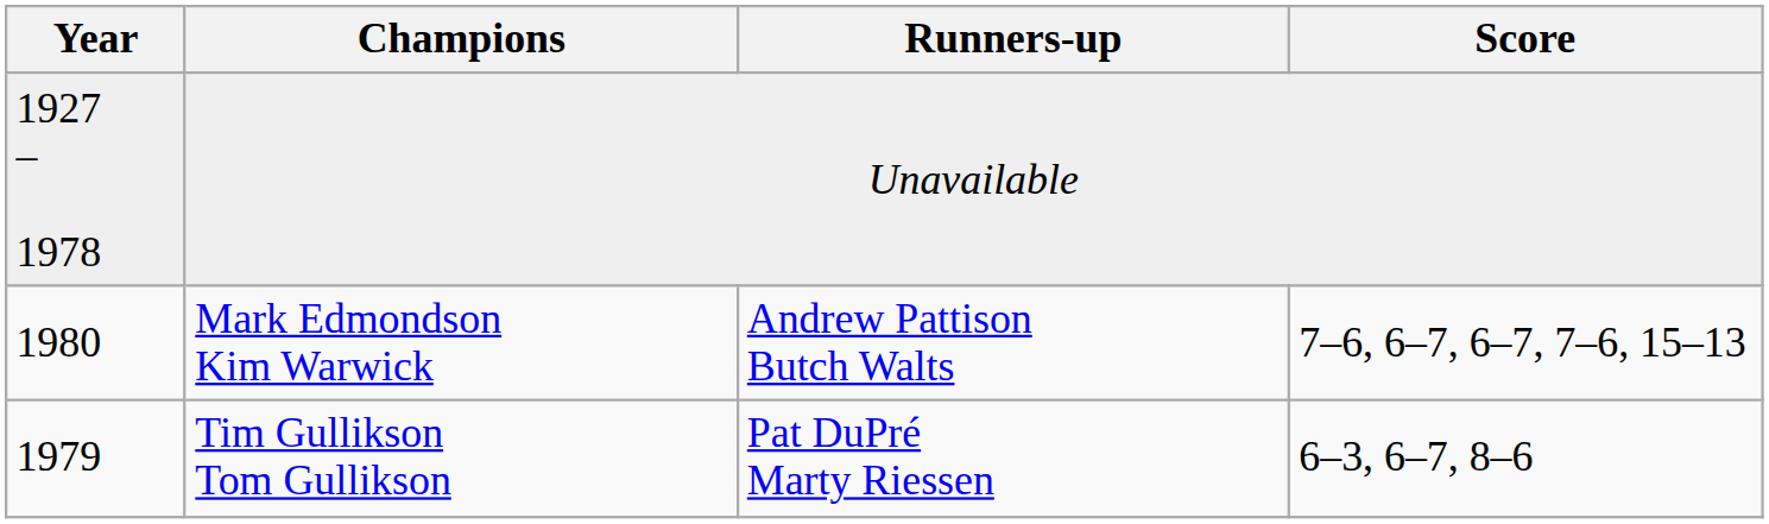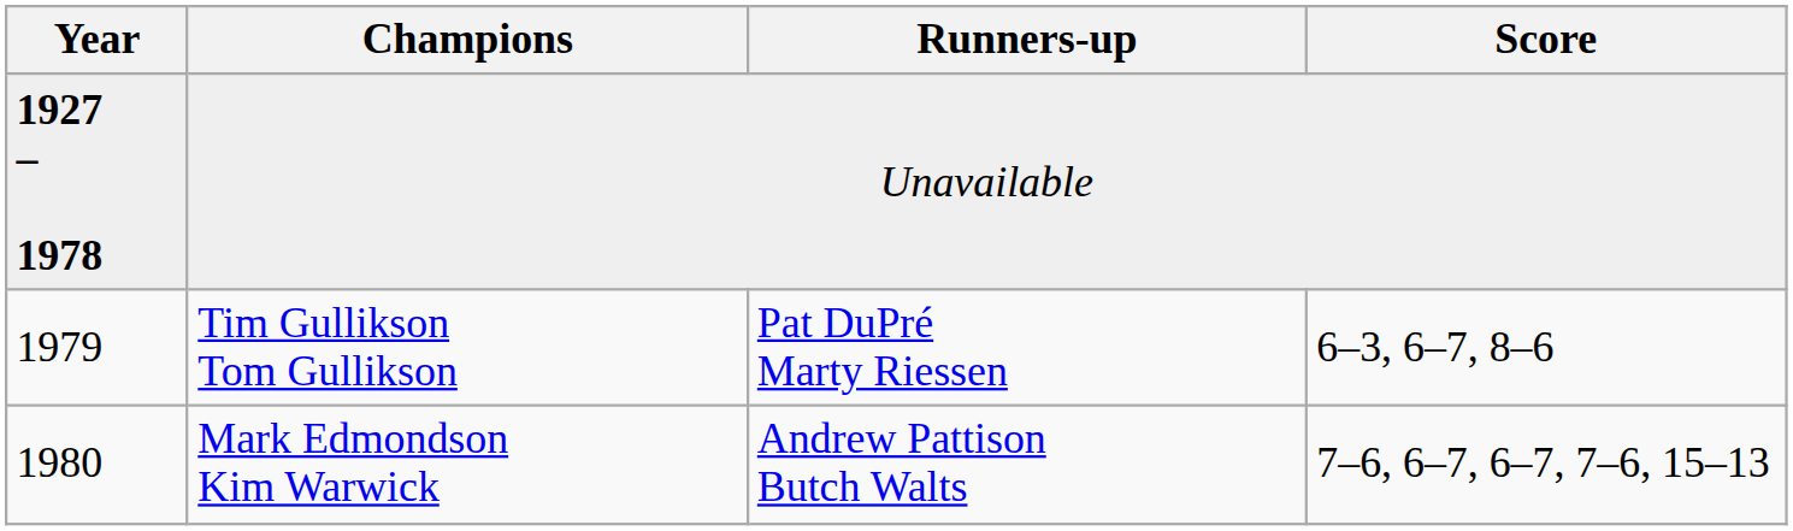 <table class="wikitable">
 <tr>
 <th style="width:60px">Year</th>
 <th style="width:200px">Champions</th>
 <th style="width:200px">Runners-up</th>
 <th style="width:170px" class="unsortable">Score</th>
 </tr>
 <tr>
-<td style="background:#efefef">1927<br><div>–</div><br>1978</td>
+<td style="background:#efefef"><strong>1927<br><div>–</div><br>1978</strong></td>
 <td colspan=3 align=center style="background:#efefef"><em>Unavailable</em></td>
+</tr>
+<tr>
+<td>1979</td>
+<td> <a href='#'>Tim Gullikson</a><br> <a href='#'>Tom Gullikson</a></td>
+<td> <a href='#'>Pat DuPré</a><br> <a href='#'>Marty Riessen</a></td>
+<td>6–3, 6–7, 8–6</td>
 </tr>
 <tr>
 <td>1980</td>
 <td> <a href='#'>Mark Edmondson</a><br> <a href='#'>Kim Warwick</a></td>
 <td> <a href='#'>Andrew Pattison</a><br> <a href='#'>Butch Walts</a></td>
 <td>7–6, 6–7, 6–7, 7–6, 15–13</td>
 </tr>
-<tr>
-<td>1979</td>
-<td> <a href='#'>Tim Gullikson</a><br> <a href='#'>Tom Gullikson</a></td>
-<td> <a href='#'>Pat DuPré</a><br> <a href='#'>Marty Riessen</a></td>
-<td>6–3, 6–7, 8–6</td>
-</tr>
 </table>
